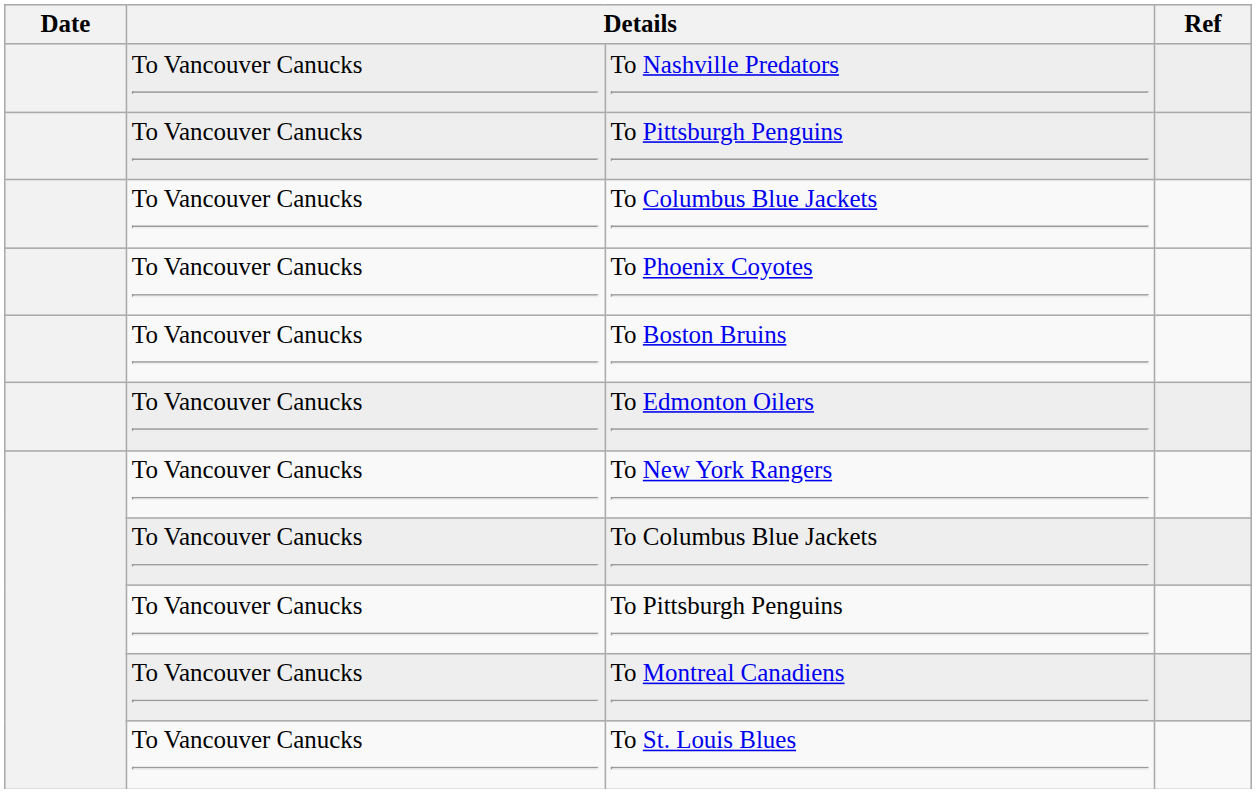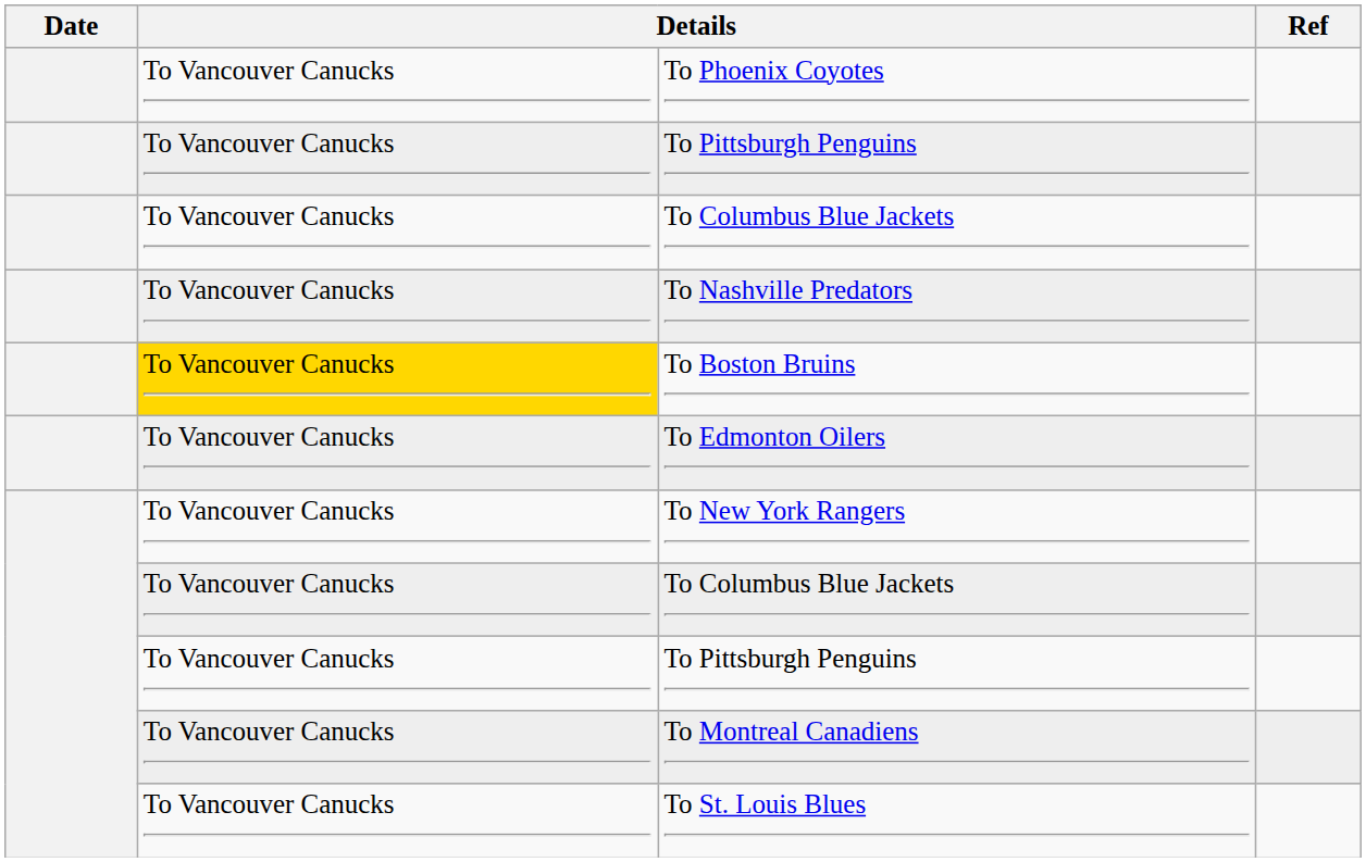 <table class="wikitable plainrowheaders" style="width: 50em;">
 <tr>
 <th scope="col">Date</th>
 <th scope="col" colspan="2">Details</th>
 <th scope="col">Ref</th>
 </tr>
-<tr bgcolor="#eeeeee">
+<tr>
 <th scope="row"></th>
 <td valign="top">To Vancouver Canucks <hr></td>
-<td valign="top">To <a href='#'>Nashville Predators</a> <hr></td>
+<td valign="top">To <a href='#'>Phoenix Coyotes</a> <hr></td>
 <td></td>
 </tr>
 <tr bgcolor="#eeeeee">
 <th scope="row"></th>
 <td valign="top">To Vancouver Canucks <hr></td>
 <td valign="top">To <a href='#'>Pittsburgh Penguins</a> <hr></td>
 <td></td>
 </tr>
 <tr>
 <th scope="row"></th>
 <td valign="top">To Vancouver Canucks <hr></td>
 <td valign="top">To <a href='#'>Columbus Blue Jackets</a> <hr></td>
 <td></td>
 </tr>
-<tr>
+<tr bgcolor="#eeeeee">
 <th scope="row"></th>
 <td valign="top">To Vancouver Canucks <hr></td>
-<td valign="top">To <a href='#'>Phoenix Coyotes</a> <hr></td>
+<td valign="top">To <a href='#'>Nashville Predators</a> <hr></td>
 <td></td>
 </tr>
 <tr>
 <th scope="row"></th>
-<td valign="top">To Vancouver Canucks <hr></td>
+<td valign="top" style="background: gold;">To Vancouver Canucks <hr></td>
 <td valign="top">To <a href='#'>Boston Bruins</a> <hr></td>
 <td></td>
 </tr>
 <tr bgcolor="#eeeeee">
 <th scope="row"></th>
 <td valign="top">To Vancouver Canucks <hr></td>
 <td valign="top">To <a href='#'>Edmonton Oilers</a> <hr></td>
 <td></td>
 </tr>
 <tr>
 <th scope="row" rowspan=5></th>
 <td valign="top">To Vancouver Canucks <hr></td>
 <td valign="top">To <a href='#'>New York Rangers</a> <hr></td>
 <td></td>
 </tr>
 <tr bgcolor="#eeeeee">
 <td valign="top">To Vancouver Canucks <hr></td>
 <td valign="top">To Columbus Blue Jackets <hr></td>
 <td></td>
 </tr>
 <tr>
 <td valign="top">To Vancouver Canucks <hr></td>
 <td valign="top">To Pittsburgh Penguins <hr></td>
 <td></td>
 </tr>
 <tr bgcolor="#eeeeee">
 <td valign="top">To Vancouver Canucks <hr></td>
 <td valign="top">To <a href='#'>Montreal Canadiens</a> <hr></td>
 <td></td>
 </tr>
 <tr>
 <td valign="top">To Vancouver Canucks <hr></td>
 <td valign="top">To <a href='#'>St. Louis Blues</a> <hr></td>
 <td></td>
 </tr>
 </table>
